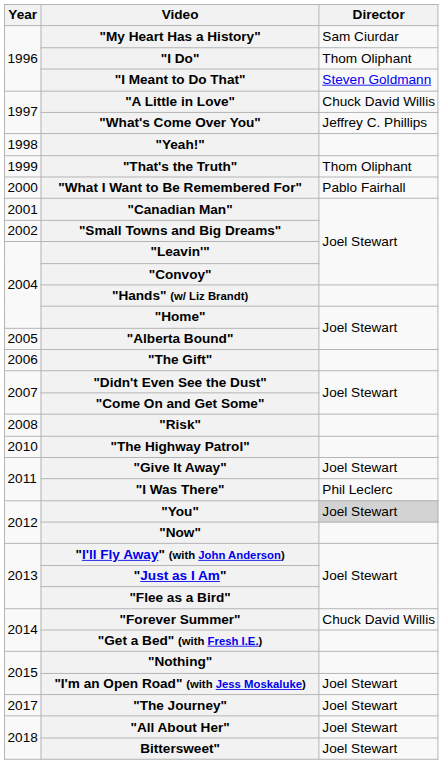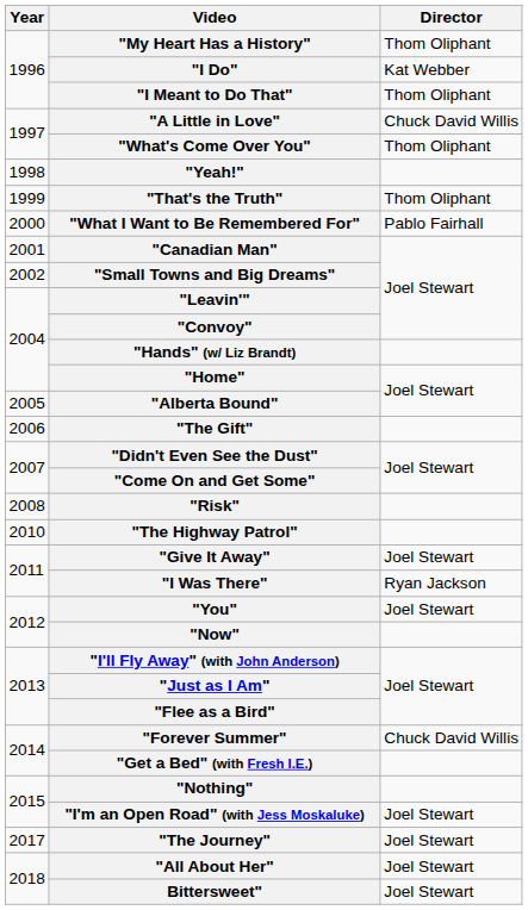 <table class="wikitable plainrowheaders">
 <tr>
 <th>Year</th>
 <th style="width:20em;">Video</th>
 <th>Director</th>
 </tr>
 <tr>
 <td rowspan="3">1996</td>
 <th scope="row">"My Heart Has a History"</th>
-<td>Sam Ciurdar</td>
+<td>Thom Oliphant</td>
 </tr>
 <tr>
 <th scope="row">"I Do"</th>
-<td>Thom Oliphant</td>
+<td>Kat Webber</td>
 </tr>
 <tr>
 <th scope="row">"I Meant to Do That"</th>
-<td><a href='#'>Steven Goldmann</a></td>
+<td>Thom Oliphant</td>
 </tr>
 <tr>
 <td rowspan="2">1997</td>
 <th scope="row">"A Little in Love"</th>
 <td>Chuck David Willis</td>
 </tr>
 <tr>
 <th scope="row">"What's Come Over You"</th>
-<td>Jeffrey C. Phillips</td>
+<td>Thom Oliphant</td>
 </tr>
 <tr>
 <td>1998</td>
 <th scope="row">"Yeah!"</th>
 <td></td>
 </tr>
 <tr>
 <td>1999</td>
 <th scope="row">"That's the Truth"</th>
 <td>Thom Oliphant</td>
 </tr>
 <tr>
 <td>2000</td>
 <th scope="row">"What I Want to Be Remembered For"</th>
 <td>Pablo Fairhall</td>
 </tr>
 <tr>
 <td>2001</td>
 <th scope="row">"Canadian Man"</th>
 <td rowspan="4">Joel Stewart</td>
 </tr>
 <tr>
 <td>2002</td>
 <th scope="row">"Small Towns and Big Dreams"</th>
 </tr>
 <tr>
 <td rowspan="4">2004</td>
 <th scope="row">"Leavin'"</th>
 </tr>
 <tr>
 <th scope="row">"Convoy"</th>
 </tr>
 <tr>
 <th scope="row">"Hands" <small>(w/ Liz Brandt)</small></th>
 <td></td>
 </tr>
 <tr>
 <th scope="row">"Home"</th>
 <td rowspan="2">Joel Stewart</td>
 </tr>
 <tr>
 <td>2005</td>
 <th scope="row">"Alberta Bound"</th>
 </tr>
 <tr>
 <td>2006</td>
 <th scope="row">"The Gift"</th>
 <td></td>
 </tr>
 <tr>
 <td rowspan="2">2007</td>
 <th scope="row">"Didn't Even See the Dust"</th>
 <td rowspan="2">Joel Stewart</td>
 </tr>
 <tr>
 <th scope="row">"Come On and Get Some"</th>
 </tr>
 <tr>
 <td>2008</td>
 <th scope="row">"Risk"</th>
 <td></td>
 </tr>
 <tr>
 <td>2010</td>
 <th scope="row">"The Highway Patrol"</th>
 <td></td>
 </tr>
 <tr>
 <td rowspan="2">2011</td>
 <th scope="row">"Give It Away"</th>
 <td>Joel Stewart</td>
 </tr>
 <tr>
 <th scope="row">"I Was There"</th>
-<td>Phil Leclerc</td>
+<td>Ryan Jackson</td>
 </tr>
 <tr>
 <td rowspan="2">2012</td>
 <th scope="row">"You"</th>
-<td style="background: lightgrey;">Joel Stewart</td>
+<td>Joel Stewart</td>
 </tr>
 <tr>
 <th scope="row">"Now"</th>
 <td></td>
 </tr>
 <tr>
 <td rowspan="3">2013</td>
 <th scope="row">"<a href='#'>I'll Fly Away</a>" <small>(with <a href='#'>John Anderson</a>)</small></th>
 <td rowspan="3">Joel Stewart</td>
 </tr>
 <tr>
 <th scope="row">"<a href='#'>Just as I Am</a>"</th>
 </tr>
 <tr>
 <th scope="row">"Flee as a Bird"</th>
 </tr>
 <tr>
 <td rowspan="2">2014</td>
 <th scope="row">"Forever Summer"</th>
 <td>Chuck David Willis</td>
 </tr>
 <tr>
 <th scope="row">"Get a Bed" <small>(with <a href='#'>Fresh I.E.</a>)</small></th>
 <td></td>
 </tr>
 <tr>
 <td rowspan="2">2015</td>
 <th scope="row">"Nothing"</th>
 <td></td>
 </tr>
 <tr>
 <th scope="row">"I'm an Open Road" <small>(with <a href='#'>Jess Moskaluke</a>)</small></th>
 <td>Joel Stewart</td>
 </tr>
 <tr>
 <td>2017</td>
 <th scope="row">"The Journey"</th>
 <td>Joel Stewart</td>
 </tr>
 <tr>
 <td rowspan="2">2018</td>
 <th scope="row">"All About Her"</th>
 <td>Joel Stewart</td>
 </tr>
 <tr>
 <th scope="row">Bittersweet" </th>
 <td>Joel Stewart</td>
 </tr>
 </table>
